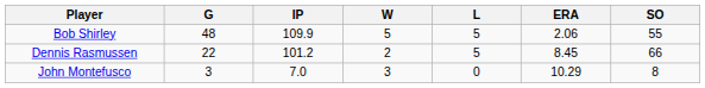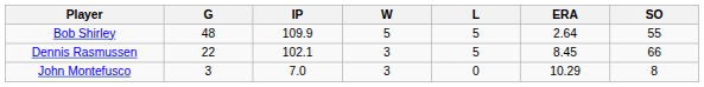 <table class="wikitable sortable">
 <tr>
 <th bgcolor="#DDDDFF" width="16%">Player</th>
 <th bgcolor="#DDDDFF" width="9%">G</th>
 <th bgcolor="#DDDDFF" width="9%">IP</th>
 <th bgcolor="#DDDDFF" width="9%">W</th>
 <th bgcolor="#DDDDFF" width="9%">L</th>
 <th bgcolor="#DDDDFF" width="9%">ERA</th>
 <th bgcolor="#DDDDFF" width="9%">SO</th>
 </tr>
 <tr align="center">
 <td><a href='#'>Bob Shirley</a></td>
 <td>48</td>
 <td>109.9</td>
 <td>5</td>
 <td>5</td>
-<td>2.06</td>
+<td>2.64</td>
 <td>55</td>
 </tr>
 <tr align="center">
 <td><a href='#'>Dennis Rasmussen</a></td>
 <td>22</td>
-<td>101.2</td>
-<td>2</td>
+<td>102.1</td>
+<td>3</td>
 <td>5</td>
 <td>8.45</td>
 <td>66</td>
 </tr>
 <tr align="center">
 <td><a href='#'>John Montefusco</a></td>
 <td>3</td>
 <td>7.0</td>
 <td>3</td>
 <td>0</td>
 <td>10.29</td>
 <td>8</td>
 </tr>
 </table>
